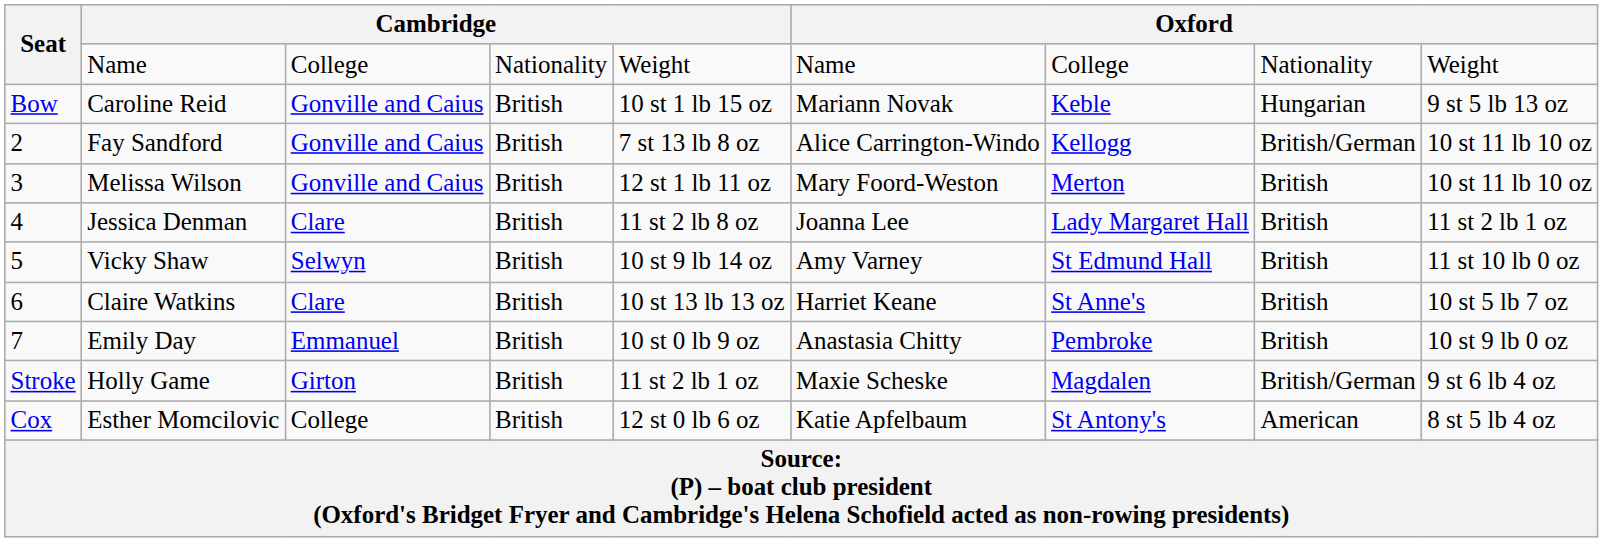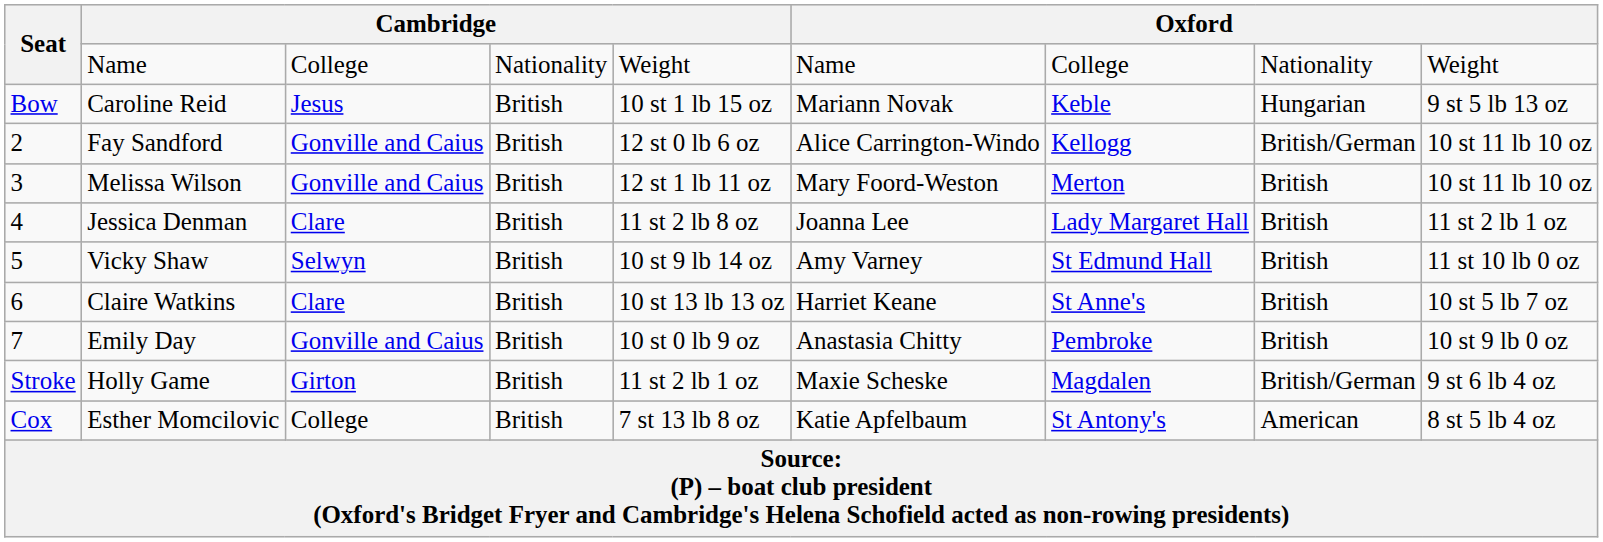 <table class=wikitable>
 <tr>
 <th rowspan="2">Seat</th>
 <th colspan="4">Cambridge <br> </th>
 <th colspan="4">Oxford <br> </th>
 </tr>
 <tr>
 <td>Name</td>
 <td>College</td>
 <td>Nationality</td>
 <td>Weight</td>
 <td>Name</td>
 <td>College</td>
 <td>Nationality</td>
 <td>Weight</td>
 </tr>
 <tr>
 <td><a href='#'>Bow</a></td>
 <td>Caroline Reid</td>
-<td><a href='#'>Gonville and Caius</a></td>
+<td><a href='#'>Jesus</a></td>
 <td>British</td>
 <td>10 st 1 lb 15 oz</td>
 <td>Mariann Novak</td>
 <td><a href='#'>Keble</a></td>
 <td>Hungarian</td>
 <td>9 st 5 lb 13 oz</td>
 </tr>
 <tr>
 <td>2</td>
 <td>Fay Sandford</td>
 <td><a href='#'>Gonville and Caius</a></td>
 <td>British</td>
-<td>7 st 13 lb 8 oz</td>
+<td>12 st 0 lb 6 oz</td>
 <td>Alice Carrington-Windo</td>
 <td><a href='#'>Kellogg</a></td>
 <td>British/German</td>
 <td>10 st 11 lb 10 oz</td>
 </tr>
 <tr>
 <td>3</td>
 <td>Melissa Wilson</td>
 <td><a href='#'>Gonville and Caius</a></td>
 <td>British</td>
 <td>12 st 1 lb 11 oz</td>
 <td>Mary Foord-Weston</td>
 <td><a href='#'>Merton</a></td>
 <td>British</td>
 <td>10 st 11 lb 10 oz</td>
 </tr>
 <tr>
 <td>4</td>
 <td>Jessica Denman</td>
 <td><a href='#'>Clare</a></td>
 <td>British</td>
 <td>11 st 2 lb 8 oz</td>
 <td>Joanna Lee</td>
 <td><a href='#'>Lady Margaret Hall</a></td>
 <td>British</td>
 <td>11 st 2 lb 1 oz</td>
 </tr>
 <tr>
 <td>5</td>
 <td>Vicky Shaw</td>
 <td><a href='#'>Selwyn</a></td>
 <td>British</td>
 <td>10 st 9 lb 14 oz</td>
 <td>Amy Varney</td>
 <td><a href='#'>St Edmund Hall</a></td>
 <td>British</td>
 <td>11 st 10 lb 0 oz</td>
 </tr>
 <tr>
 <td>6</td>
 <td>Claire Watkins</td>
 <td><a href='#'>Clare</a></td>
 <td>British</td>
 <td>10 st 13 lb 13 oz</td>
 <td>Harriet Keane</td>
 <td><a href='#'>St Anne's</a></td>
 <td>British</td>
 <td>10 st 5 lb 7 oz</td>
 </tr>
 <tr>
 <td>7</td>
 <td>Emily Day</td>
-<td><a href='#'>Emmanuel</a></td>
+<td><a href='#'>Gonville and Caius</a></td>
 <td>British</td>
 <td>10 st 0 lb 9 oz</td>
 <td>Anastasia Chitty</td>
 <td><a href='#'>Pembroke</a></td>
 <td>British</td>
 <td>10 st 9 lb 0 oz</td>
 </tr>
 <tr>
 <td><a href='#'>Stroke</a></td>
 <td>Holly Game</td>
 <td><a href='#'>Girton</a></td>
 <td>British</td>
 <td>11 st 2 lb 1 oz</td>
 <td>Maxie Scheske</td>
 <td><a href='#'>Magdalen</a></td>
 <td>British/German</td>
 <td>9 st 6 lb 4 oz</td>
 </tr>
 <tr>
 <td><a href='#'>Cox</a></td>
 <td>Esther Momcilovic</td>
 <td>College</td>
 <td>British</td>
-<td>12 st 0 lb 6 oz</td>
+<td>7 st 13 lb 8 oz</td>
 <td>Katie Apfelbaum</td>
 <td><a href='#'>St Antony's</a></td>
 <td>American</td>
 <td>8 st 5 lb 4 oz</td>
 </tr>
 <tr>
 <th colspan="9">Source:<br>(P) – boat club president<br>(Oxford's Bridget Fryer and Cambridge's Helena Schofield acted as non-rowing presidents)</th>
 </tr>
 </table>
